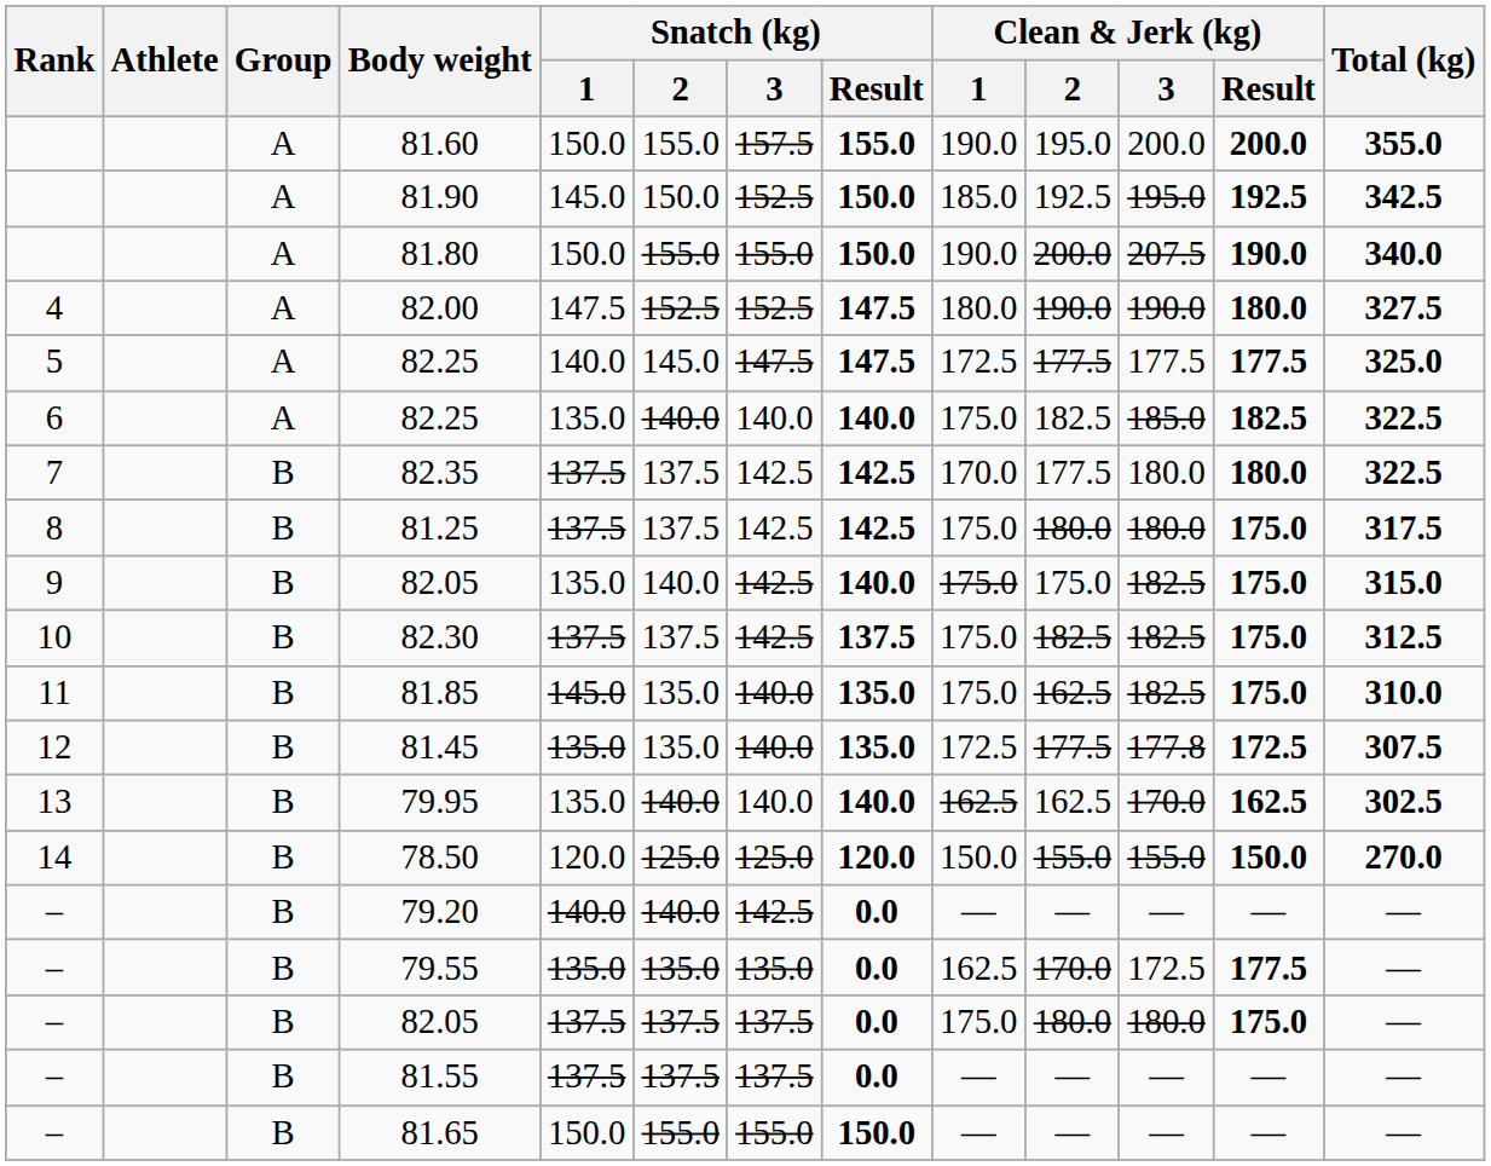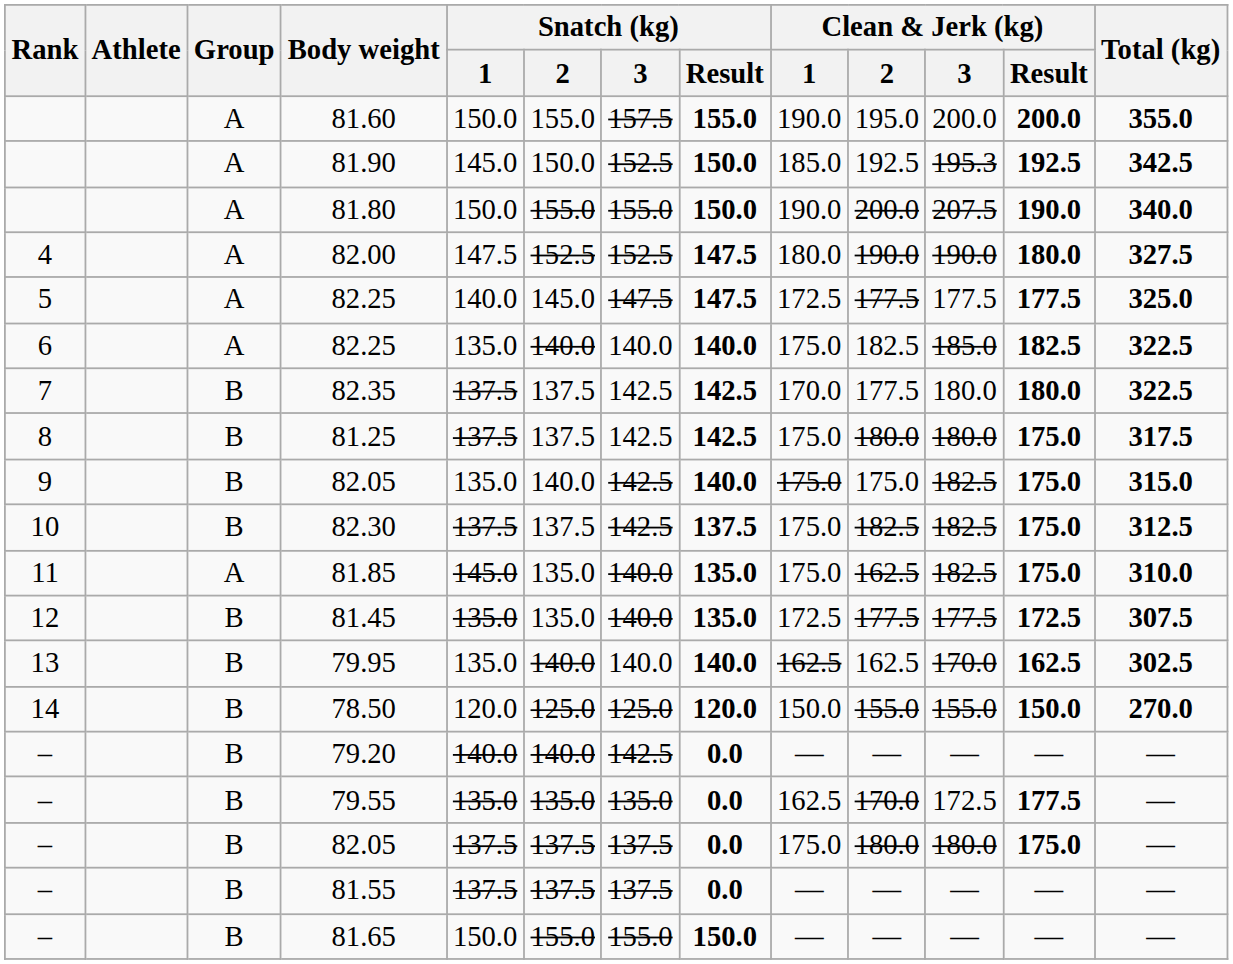 <table class="wikitable" style="text-align:center;">
 <tr>
 <th rowspan="2">Rank</th>
 <th rowspan="2">Athlete</th>
 <th rowspan="2">Group</th>
 <th rowspan="2">Body weight</th>
 <th colspan="4">Snatch (kg)</th>
 <th colspan="4">Clean & Jerk (kg)</th>
 <th rowspan="2">Total (kg)</th>
 </tr>
 <tr>
 <th>1</th>
 <th>2</th>
 <th>3</th>
 <th>Result</th>
 <th>1</th>
 <th>2</th>
 <th>3</th>
 <th>Result</th>
 </tr>
 <tr>
 <td></td>
 <td align="left"></td>
 <td>A</td>
 <td>81.60</td>
 <td>150.0</td>
 <td>155.0</td>
 <td><s>157.5</s></td>
 <td><strong>155.0</strong></td>
 <td>190.0</td>
 <td>195.0</td>
 <td>200.0</td>
 <td><strong>200.0</strong></td>
 <td><strong>355.0</strong></td>
 </tr>
 <tr>
 <td></td>
 <td align="left"></td>
 <td>A</td>
 <td>81.90</td>
 <td>145.0</td>
 <td>150.0</td>
 <td><s>152.5</s></td>
 <td><strong>150.0</strong></td>
 <td>185.0</td>
 <td>192.5</td>
-<td><s>195.0</s></td>
+<td><s>195.3</s></td>
 <td><strong>192.5</strong></td>
 <td><strong>342.5</strong></td>
 </tr>
 <tr>
 <td></td>
 <td align="left"></td>
 <td>A</td>
 <td>81.80</td>
 <td>150.0</td>
 <td><s>155.0</s></td>
 <td><s>155.0</s></td>
 <td><strong>150.0</strong></td>
 <td>190.0</td>
 <td><s>200.0</s></td>
 <td><s>207.5</s></td>
 <td><strong>190.0</strong></td>
 <td><strong>340.0</strong></td>
 </tr>
 <tr>
 <td>4</td>
 <td align="left"></td>
 <td>A</td>
 <td>82.00</td>
 <td>147.5</td>
 <td><s>152.5</s></td>
 <td><s>152.5</s></td>
 <td><strong>147.5</strong></td>
 <td>180.0</td>
 <td><s>190.0</s></td>
 <td><s>190.0</s></td>
 <td><strong>180.0</strong></td>
 <td><strong>327.5</strong></td>
 </tr>
 <tr>
 <td>5</td>
 <td align="left"></td>
 <td>A</td>
 <td>82.25</td>
 <td>140.0</td>
 <td>145.0</td>
 <td><s>147.5</s></td>
 <td><strong>147.5</strong></td>
 <td>172.5</td>
 <td><s>177.5</s></td>
 <td>177.5</td>
 <td><strong>177.5</strong></td>
 <td><strong>325.0</strong></td>
 </tr>
 <tr>
 <td>6</td>
 <td align="left"></td>
 <td>A</td>
 <td>82.25</td>
 <td>135.0</td>
 <td><s>140.0</s></td>
 <td>140.0</td>
 <td><strong>140.0</strong></td>
 <td>175.0</td>
 <td>182.5</td>
 <td><s>185.0</s></td>
 <td><strong>182.5</strong></td>
 <td><strong>322.5</strong></td>
 </tr>
 <tr>
 <td>7</td>
 <td align="left"></td>
 <td>B</td>
 <td>82.35</td>
 <td><s>137.5</s></td>
 <td>137.5</td>
 <td>142.5</td>
 <td><strong>142.5</strong></td>
 <td>170.0</td>
 <td>177.5</td>
 <td>180.0</td>
 <td><strong>180.0</strong></td>
 <td><strong>322.5</strong></td>
 </tr>
 <tr>
 <td>8</td>
 <td align="left"></td>
 <td>B</td>
 <td>81.25</td>
 <td><s>137.5</s></td>
 <td>137.5</td>
 <td>142.5</td>
 <td><strong>142.5</strong></td>
 <td>175.0</td>
 <td><s>180.0</s></td>
 <td><s>180.0</s></td>
 <td><strong>175.0</strong></td>
 <td><strong>317.5</strong></td>
 </tr>
 <tr>
 <td>9</td>
 <td align="left"></td>
 <td>B</td>
 <td>82.05</td>
 <td>135.0</td>
 <td>140.0</td>
 <td><s>142.5</s></td>
 <td><strong>140.0</strong></td>
 <td><s>175.0</s></td>
 <td>175.0</td>
 <td><s>182.5</s></td>
 <td><strong>175.0</strong></td>
 <td><strong>315.0</strong></td>
 </tr>
 <tr>
 <td>10</td>
 <td align="left"></td>
 <td>B</td>
 <td>82.30</td>
 <td><s>137.5</s></td>
 <td>137.5</td>
 <td><s>142.5</s></td>
 <td><strong>137.5</strong></td>
 <td>175.0</td>
 <td><s>182.5</s></td>
 <td><s>182.5</s></td>
 <td><strong>175.0</strong></td>
 <td><strong>312.5</strong></td>
 </tr>
 <tr>
 <td>11</td>
 <td align="left"></td>
-<td>B</td>
+<td>A</td>
 <td>81.85</td>
 <td><s>145.0</s></td>
 <td>135.0</td>
 <td><s>140.0</s></td>
 <td><strong>135.0</strong></td>
 <td>175.0</td>
 <td><s>162.5</s></td>
 <td><s>182.5</s></td>
 <td><strong>175.0</strong></td>
 <td><strong>310.0</strong></td>
 </tr>
 <tr>
 <td>12</td>
 <td align="left"></td>
 <td>B</td>
 <td>81.45</td>
 <td><s>135.0</s></td>
 <td>135.0</td>
 <td><s>140.0</s></td>
 <td><strong>135.0</strong></td>
 <td>172.5</td>
 <td><s>177.5</s></td>
-<td><s>177.8</s></td>
+<td><s>177.5</s></td>
 <td><strong>172.5</strong></td>
 <td><strong>307.5</strong></td>
 </tr>
 <tr>
 <td>13</td>
 <td align="left"></td>
 <td>B</td>
 <td>79.95</td>
 <td>135.0</td>
 <td><s>140.0</s></td>
 <td>140.0</td>
 <td><strong>140.0</strong></td>
 <td><s>162.5</s></td>
 <td>162.5</td>
 <td><s>170.0</s></td>
 <td><strong>162.5</strong></td>
 <td><strong>302.5</strong></td>
 </tr>
 <tr>
 <td>14</td>
 <td align="left"></td>
 <td>B</td>
 <td>78.50</td>
 <td>120.0</td>
 <td><s>125.0</s></td>
 <td><s>125.0</s></td>
 <td><strong>120.0</strong></td>
 <td>150.0</td>
 <td><s>155.0</s></td>
 <td><s>155.0</s></td>
 <td><strong>150.0</strong></td>
 <td><strong>270.0</strong></td>
 </tr>
 <tr>
 <td>–</td>
 <td align="left"></td>
 <td>B</td>
 <td>79.20</td>
 <td><s>140.0</s></td>
 <td><s>140.0</s></td>
 <td><s>142.5</s></td>
 <td><strong>0.0</strong></td>
 <td>—</td>
 <td>—</td>
 <td>—</td>
 <td>—</td>
 <td>—</td>
 </tr>
 <tr>
 <td>–</td>
 <td align="left"></td>
 <td>B</td>
 <td>79.55</td>
 <td><s>135.0</s></td>
 <td><s>135.0</s></td>
 <td><s>135.0</s></td>
 <td><strong>0.0</strong></td>
 <td>162.5</td>
 <td><s>170.0</s></td>
 <td>172.5</td>
 <td><strong>177.5</strong></td>
 <td>—</td>
 </tr>
 <tr>
 <td>–</td>
 <td align="left"></td>
 <td>B</td>
 <td>82.05</td>
 <td><s>137.5</s></td>
 <td><s>137.5</s></td>
 <td><s>137.5</s></td>
 <td><strong>0.0</strong></td>
 <td>175.0</td>
 <td><s>180.0</s></td>
 <td><s>180.0</s></td>
 <td><strong>175.0</strong></td>
 <td>—</td>
 </tr>
 <tr>
 <td>–</td>
 <td align="left"></td>
 <td>B</td>
 <td>81.55</td>
 <td><s>137.5</s></td>
 <td><s>137.5</s></td>
 <td><s>137.5</s></td>
 <td><strong>0.0</strong></td>
 <td>—</td>
 <td>—</td>
 <td>—</td>
 <td>—</td>
 <td>—</td>
 </tr>
 <tr>
 <td>–</td>
 <td align="left"></td>
 <td>B</td>
 <td>81.65</td>
 <td>150.0</td>
 <td><s>155.0</s></td>
 <td><s>155.0</s></td>
 <td><strong>150.0</strong></td>
 <td>—</td>
 <td>—</td>
 <td>—</td>
 <td>—</td>
 <td>—</td>
 </tr>
 </table>
